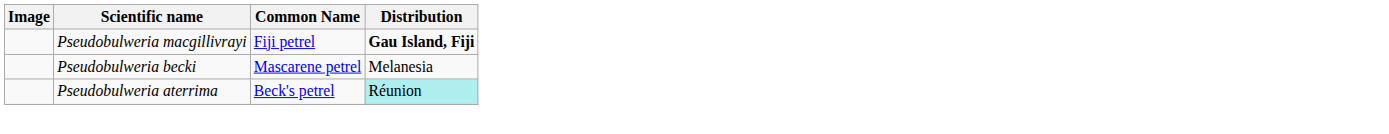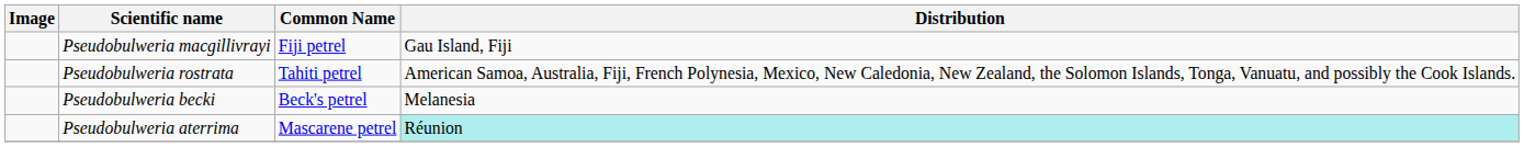 <table class="wikitable">
 <tr>
 <th>Image</th>
 <th>Scientific name</th>
 <th>Common Name</th>
 <th>Distribution</th>
 </tr>
 <tr>
 <td></td>
 <td><em>Pseudobulweria macgillivrayi</em></td>
 <td><a href='#'>Fiji petrel</a></td>
-<td><strong>Gau Island, Fiji</strong></td>
+<td>Gau Island, Fiji</td>
+</tr>
+<tr>
+<td></td>
+<td><em>Pseudobulweria rostrata</em></td>
+<td><a href='#'>Tahiti petrel</a></td>
+<td>American Samoa, Australia, Fiji, French Polynesia, Mexico, New Caledonia, New Zealand, the Solomon Islands, Tonga, Vanuatu, and possibly the Cook Islands.</td>
 </tr>
 <tr>
 <td></td>
 <td><em>Pseudobulweria becki</em></td>
-<td><a href='#'>Mascarene petrel</a></td>
+<td><a href='#'>Beck's petrel</a></td>
 <td>Melanesia</td>
 </tr>
 <tr>
 <td></td>
 <td><em>Pseudobulweria aterrima</em></td>
-<td><a href='#'>Beck's petrel</a></td>
+<td><a href='#'>Mascarene petrel</a></td>
 <td style="background: paleturquoise;">Réunion</td>
 </tr>
 <tr>
 </tr>
 </table>
